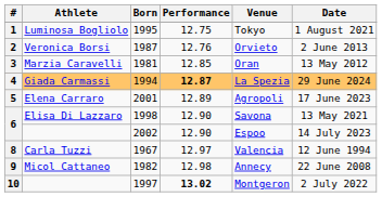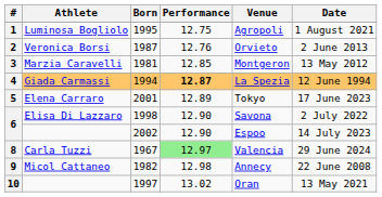 <table class="wikitable" style="font-size:90%; text-align:center;">
 <tr>
 <th>#</th>
 <th>Athlete</th>
 <th>Born</th>
 <th>Performance</th>
 <th>Venue</th>
 <th>Date</th>
 </tr>
 <tr>
 </tr>
 <tr>
 <th>1</th>
 <td align=left><a href='#'>Luminosa Bogliolo</a></td>
 <td>1995</td>
 <td>12.75</td>
-<td align=left> Tokyo</td>
+<td align=left> <a href='#'>Agropoli</a></td>
 <td>1 August 2021</td>
 </tr>
 <tr>
 <th>2</th>
 <td align=left><a href='#'>Veronica Borsi</a></td>
 <td>1987</td>
 <td>12.76</td>
 <td align=left> <a href='#'>Orvieto</a></td>
 <td>2 June 2013</td>
 </tr>
 <tr>
 <th>3</th>
 <td align=left><a href='#'>Marzia Caravelli</a></td>
 <td>1981</td>
 <td>12.85</td>
-<td align=left> <a href='#'>Oran</a></td>
+<td align=left> <a href='#'>Montgeron</a></td>
 <td>13 May 2012</td>
 </tr>
 <tr bgcolor=ffc569>
 <th>4</th>
 <td align=left><a href='#'>Giada Carmassi</a></td>
 <td>1994</td>
 <td><strong>12.87</strong></td>
 <td align=left> <a href='#'>La Spezia</a></td>
-<td>29 June 2024</td>
+<td>12 June 1994</td>
 </tr>
 <tr>
 <th>5</th>
 <td align=left><a href='#'>Elena Carraro</a></td>
 <td>2001</td>
 <td>12.89</td>
-<td align=left> <a href='#'>Agropoli</a></td>
+<td align=left> Tokyo</td>
 <td>17 June 2023</td>
 </tr>
 <tr>
 <th rowspan=2>6</th>
 <td align=left><a href='#'>Elisa Di Lazzaro</a></td>
 <td>1998</td>
 <td>12.90</td>
 <td align=left> <a href='#'>Savona</a></td>
-<td>13 May 2021</td>
+<td>2 July 2022</td>
 </tr>
 <tr>
 <td align=left></td>
 <td>2002</td>
 <td>12.90</td>
 <td align=left> <a href='#'>Espoo</a></td>
 <td>14 July 2023</td>
 </tr>
 <tr>
 <th>8</th>
 <td align=left><a href='#'>Carla Tuzzi</a></td>
 <td>1967</td>
-<td>12.97</td>
+<td style="background: lightgreen;">12.97</td>
 <td align=left> <a href='#'>Valencia</a></td>
-<td>12 June 1994</td>
+<td>29 June 2024</td>
 </tr>
 <tr>
 <th>9</th>
 <td align=left><a href='#'>Micol Cattaneo</a></td>
 <td>1982</td>
 <td>12.98</td>
 <td align=left> <a href='#'>Annecy</a></td>
 <td>22 June 2008</td>
 </tr>
 <tr>
 <th>10</th>
 <td align=left></td>
 <td>1997</td>
-<td><strong>13.02</strong></td>
-<td align=left> <a href='#'>Montgeron</a></td>
-<td>2 July 2022</td>
+<td>13.02</td>
+<td align=left> <a href='#'>Oran</a></td>
+<td>13 May 2021</td>
 </tr>
 </table>
